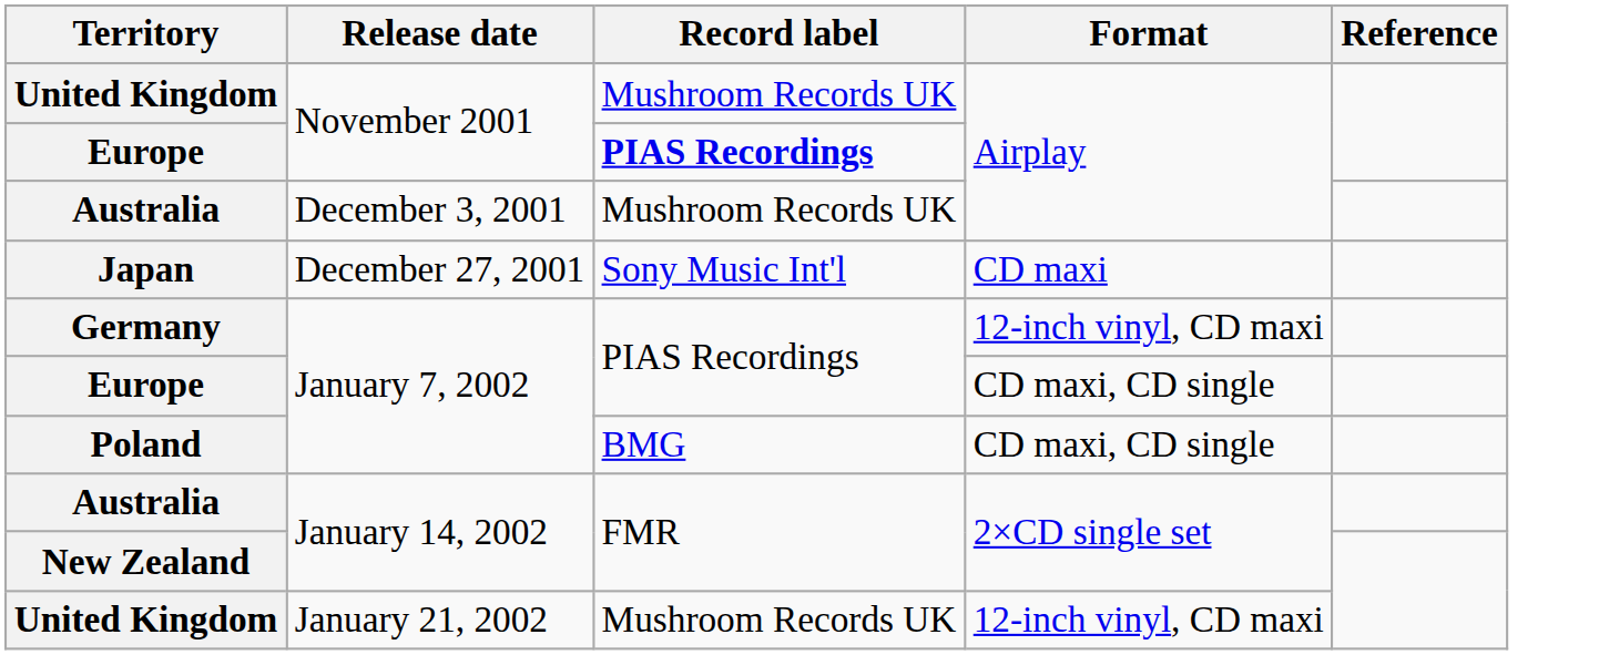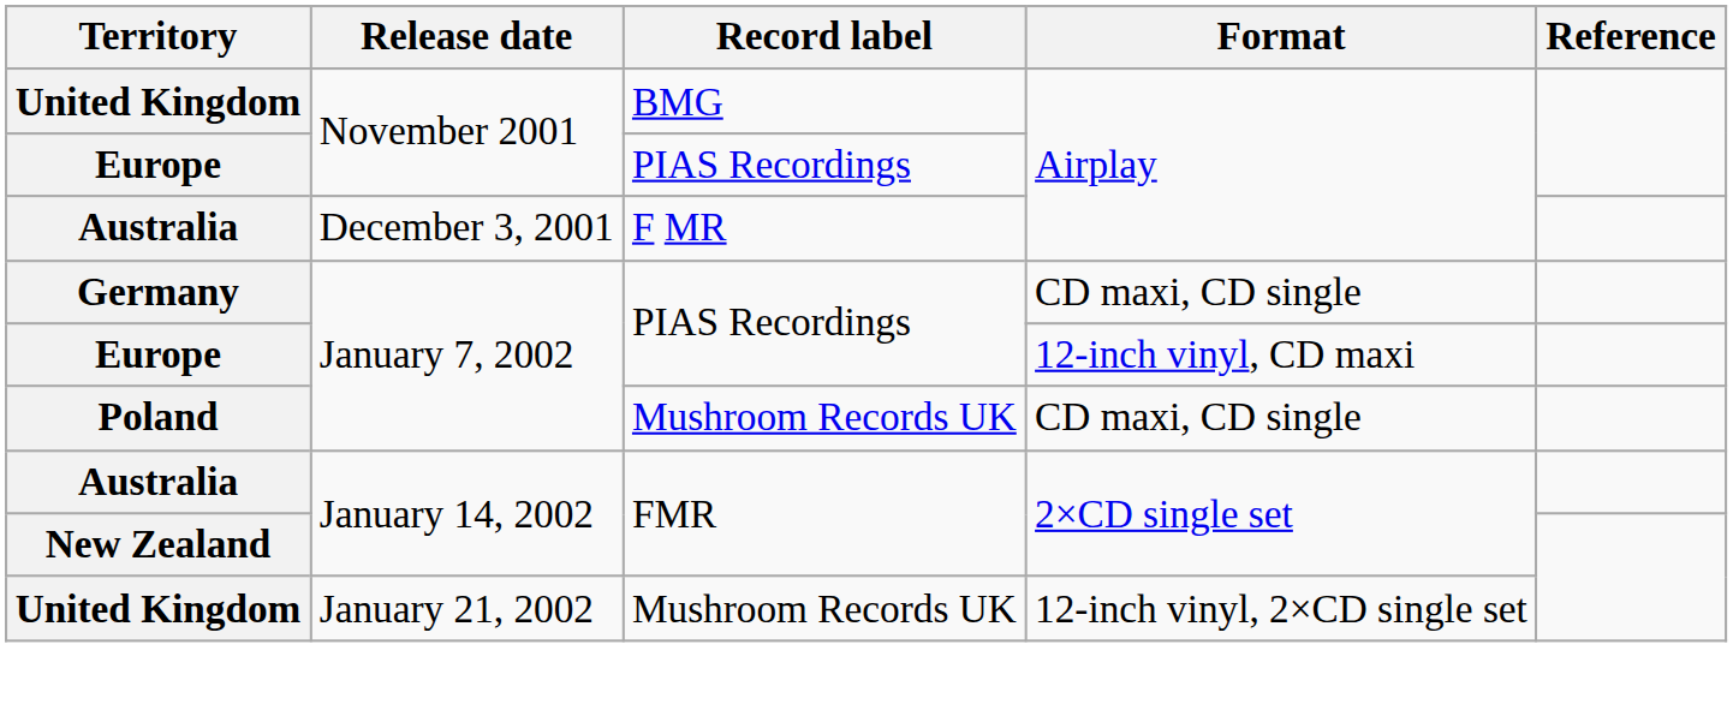 <table class="wikitable plainrowheaders">
 <tr>
 <th scope="col">Territory</th>
 <th scope="col">Release date</th>
 <th scope="col">Record label</th>
 <th scope="col">Format</th>
 <th scope="col">Reference</th>
 </tr>
 <tr>
 <th scope="row">United Kingdom</th>
 <td rowspan="2">November 2001</td>
-<td><a href='#'>Mushroom Records UK</a></td>
+<td><a href='#'>BMG</a></td>
 <td rowspan="3"><a href='#'>Airplay</a></td>
 </tr>
 <tr>
 <th scope="row">Europe</th>
-<td><strong><a href='#'>PIAS Recordings</a></strong></td>
+<td><a href='#'>PIAS Recordings</a></td>
 </tr>
 <tr>
 <th scope="row">Australia</th>
 <td>December 3, 2001</td>
-<td>Mushroom Records UK</td>
-<td></td>
-</tr>
-<tr>
-<th scope="row">Japan</th>
-<td>December 27, 2001</td>
-<td><a href='#'>Sony Music Int'l</a></td>
-<td><a href='#'>CD maxi</a></td>
+<td><a href='#'>F</a> <a href='#'>MR</a></td>
 <td></td>
 </tr>
 <tr>
 <th scope="row">Germany</th>
 <td rowspan="3">January 7, 2002</td>
 <td rowspan="2">PIAS Recordings</td>
-<td><a href='#'>12-inch vinyl</a>, CD maxi</td>
+<td>CD maxi, CD single</td>
 </tr>
 <tr>
 <th scope="row">Europe</th>
-<td>CD maxi, CD single</td>
+<td><a href='#'>12-inch vinyl</a>, CD maxi</td>
 <td></td>
 </tr>
 <tr>
 <th scope="row">Poland</th>
-<td><a href='#'>BMG</a></td>
+<td><a href='#'>Mushroom Records UK</a></td>
 <td>CD maxi, CD single</td>
 </tr>
 <tr>
 <th scope="row">Australia</th>
 <td rowspan="2">January 14, 2002</td>
 <td rowspan="2">FMR</td>
 <td rowspan="2"><a href='#'>2×CD single set</a></td>
 <td></td>
 </tr>
 <tr>
 <th scope="row">New Zealand</th>
 </tr>
 <tr>
 <th scope="row">United Kingdom</th>
 <td>January 21, 2002</td>
 <td>Mushroom Records UK</td>
-<td><a href='#'>12-inch vinyl</a>, CD maxi</td>
+<td>12-inch vinyl, 2×CD single set</td>
 </tr>
 </table>
